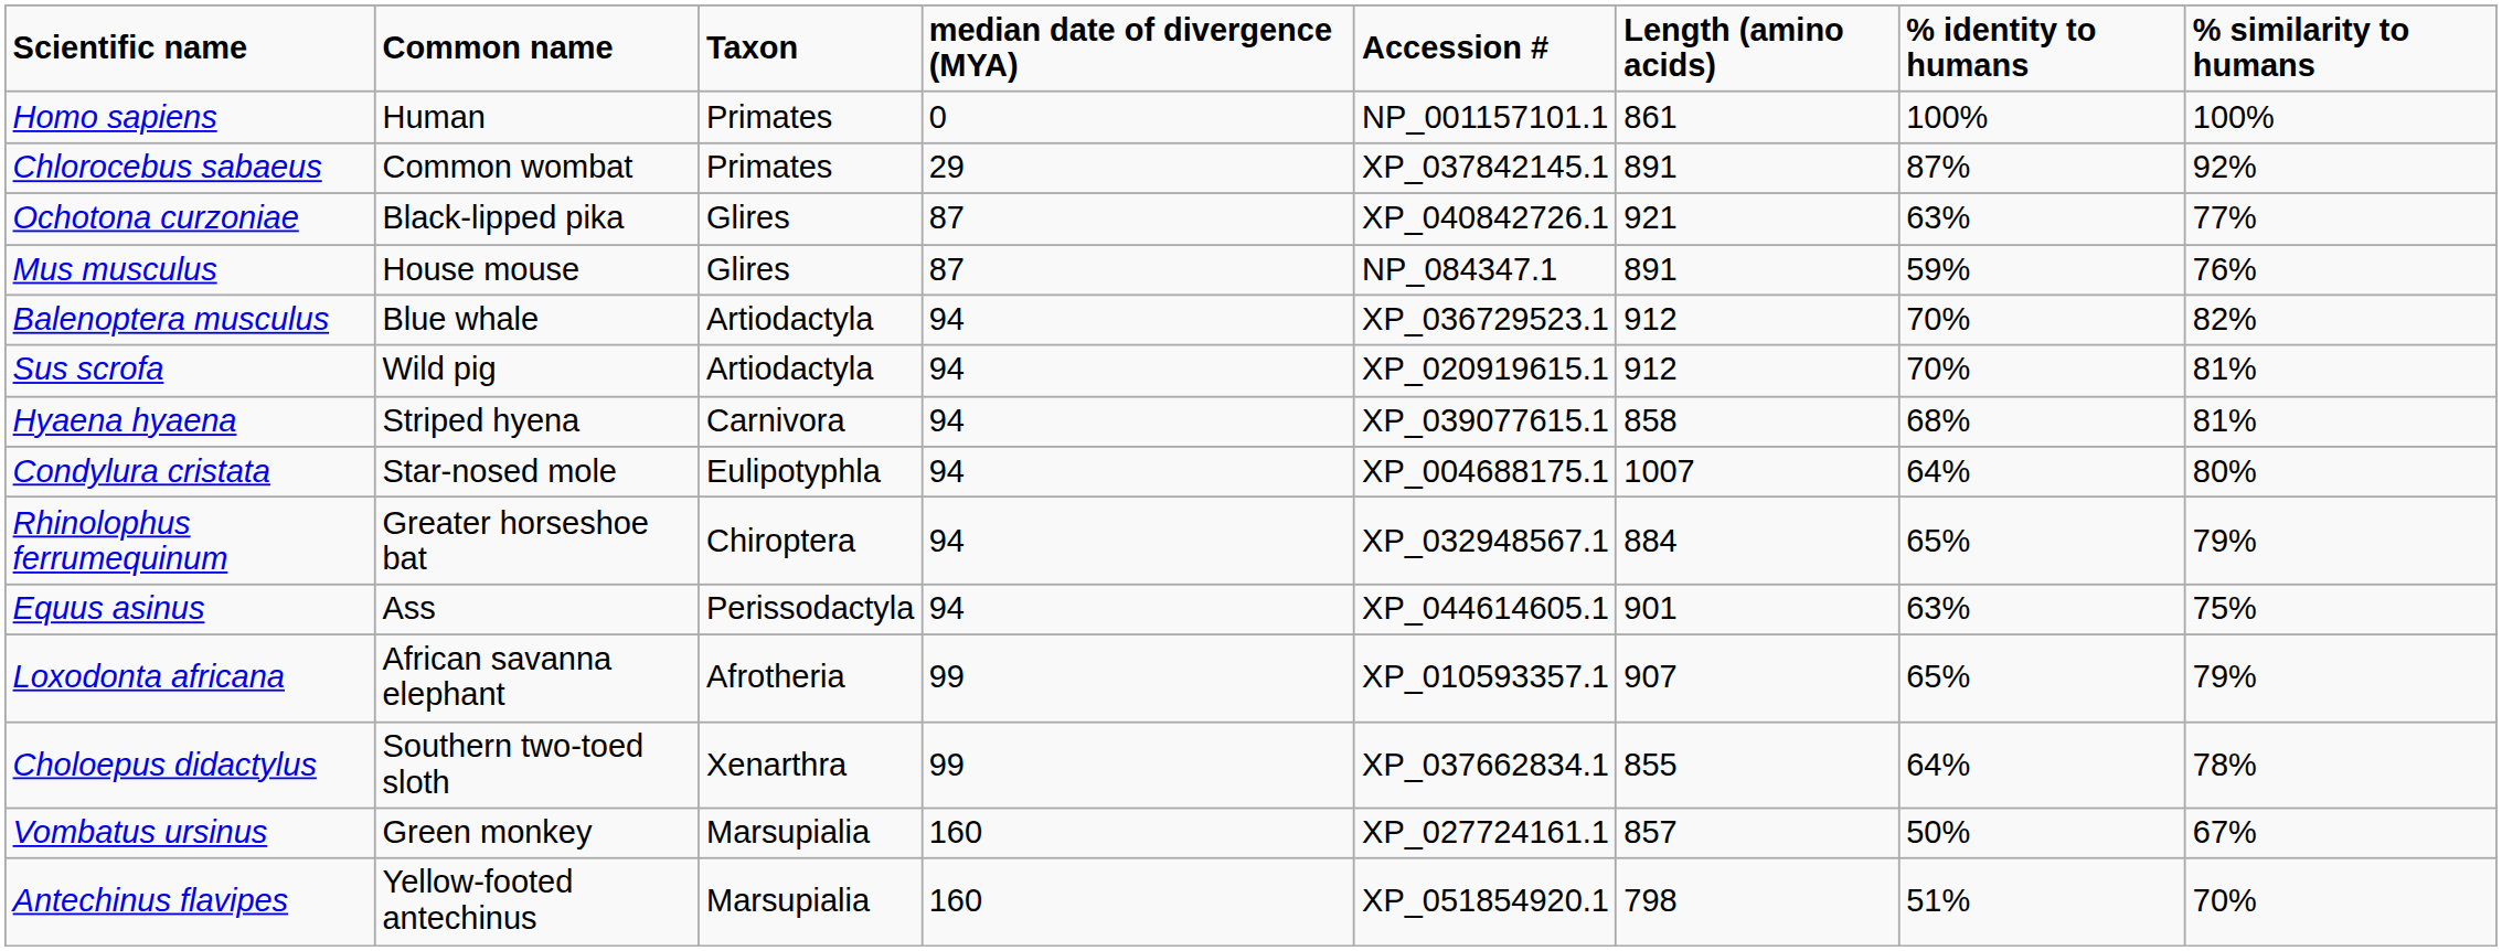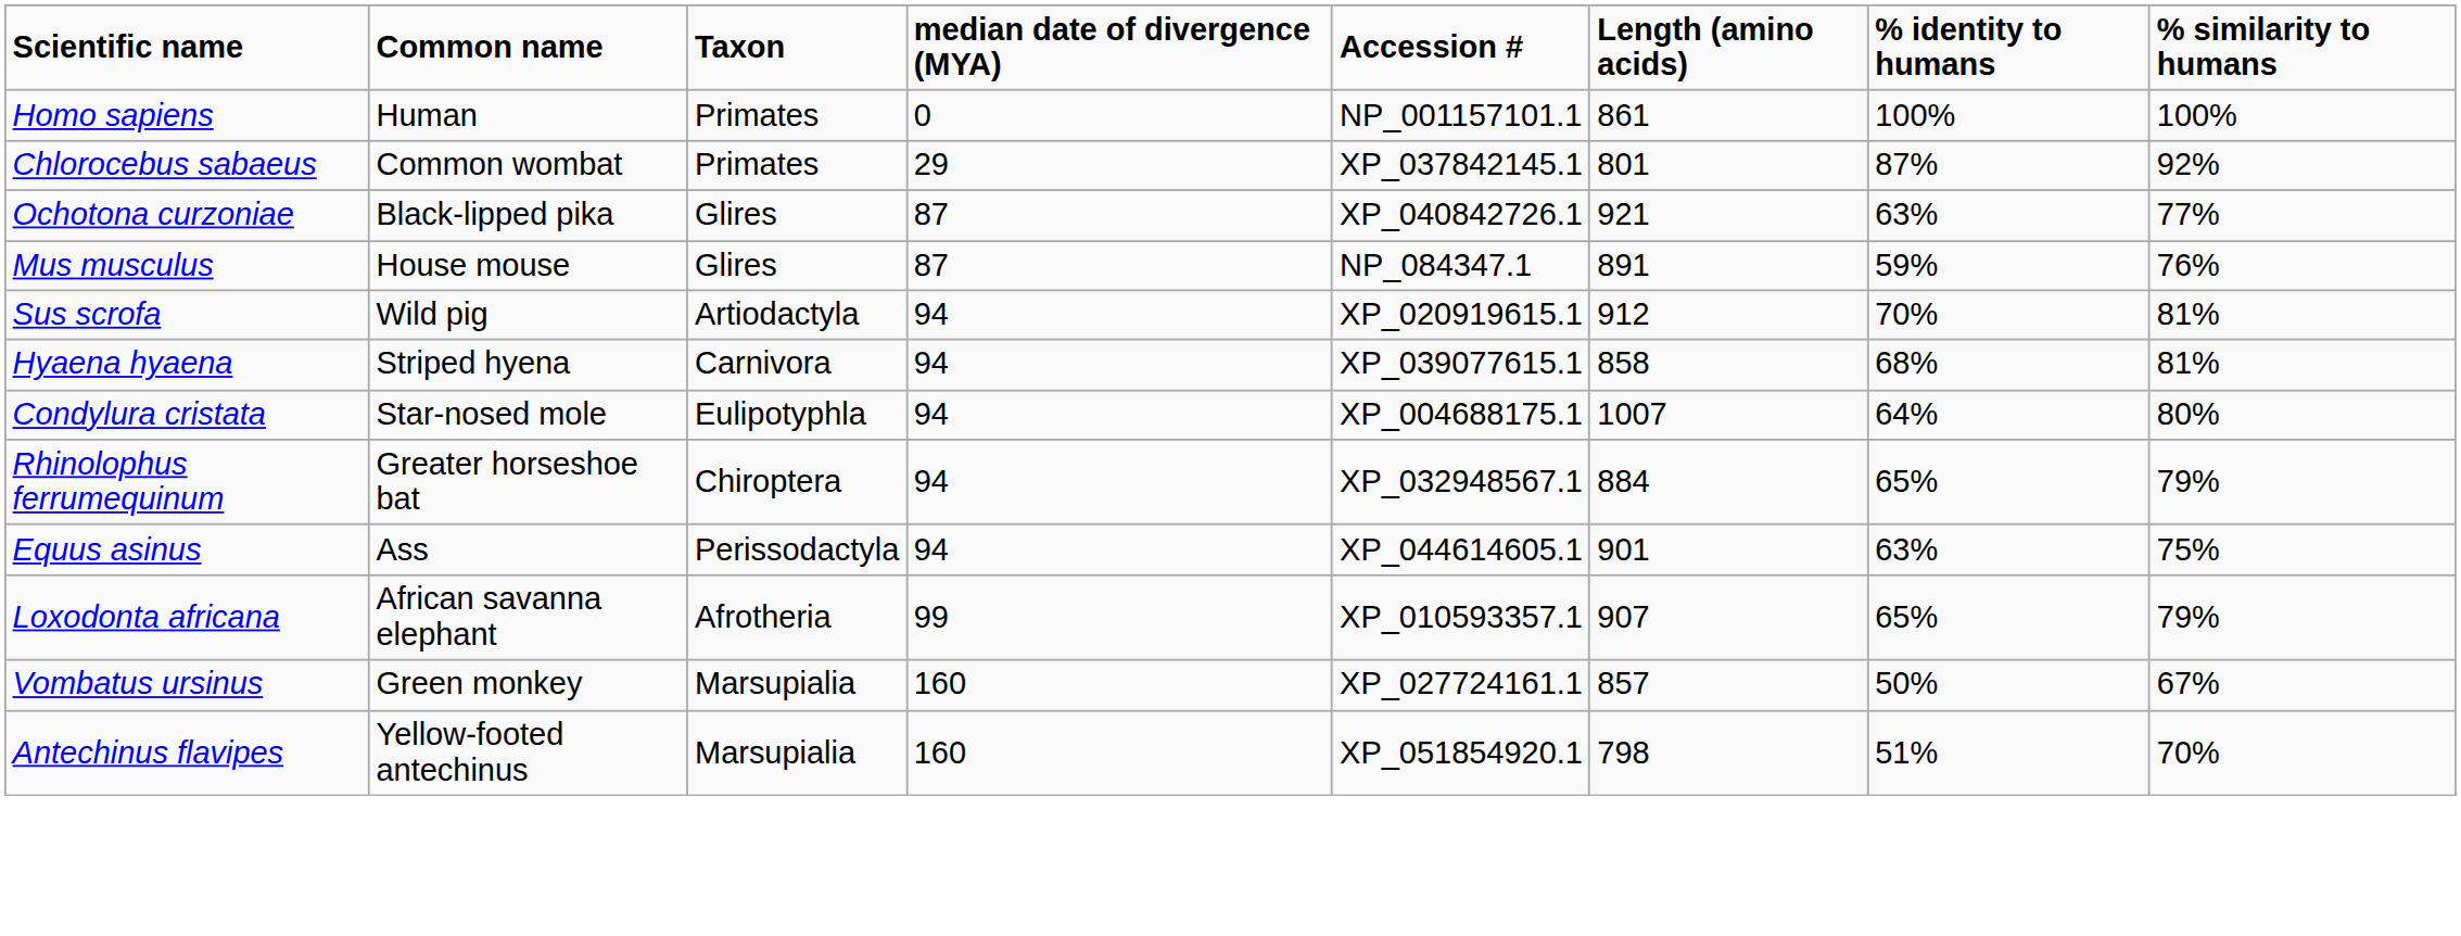 <table class="wikitable sortable mw-collapsible mw-collapsed">
 <tr>
 <td><strong>Scientific name</strong></td>
 <td><strong>Common name</strong></td>
 <td><strong>Taxon</strong></td>
 <td><strong>median date of divergence (MYA)</strong></td>
 <td><strong>Accession #</strong></td>
 <td><strong>Length (amino acids)</strong></td>
 <td><strong>% identity to humans</strong></td>
 <td><strong>% similarity to humans</strong></td>
 </tr>
 <tr>
 <td><em><a href='#'>Homo sapiens</a></em></td>
 <td>Human</td>
 <td>Primates</td>
 <td>0</td>
 <td>NP_001157101.1</td>
 <td>861</td>
 <td>100%</td>
 <td>100%</td>
 </tr>
 <tr>
 <td><em><a href='#'>Chlorocebus sabaeus</a></em></td>
 <td>Common wombat</td>
 <td>Primates</td>
 <td>29</td>
 <td>XP_037842145.1</td>
-<td>891</td>
+<td>801</td>
 <td>87%</td>
 <td>92%</td>
 </tr>
 <tr>
 <td><em><a href='#'>Ochotona curzoniae</a></em></td>
 <td>Black-lipped pika</td>
 <td>Glires</td>
 <td>87</td>
 <td>XP_040842726.1</td>
 <td>921</td>
 <td>63%</td>
 <td>77%</td>
 </tr>
 <tr>
 <td><em><a href='#'>Mus musculus</a></em></td>
 <td>House mouse</td>
 <td>Glires</td>
 <td>87</td>
 <td>NP_084347.1</td>
 <td>891</td>
 <td>59%</td>
 <td>76%</td>
-</tr>
-<tr>
-<td><em><a href='#'>Balenoptera musculus</a></em></td>
-<td>Blue whale</td>
-<td>Artiodactyla</td>
-<td>94</td>
-<td>XP_036729523.1</td>
-<td>912</td>
-<td>70%</td>
-<td>82%</td>
 </tr>
 <tr>
 <td><em><a href='#'>Sus scrofa</a></em></td>
 <td>Wild pig</td>
 <td>Artiodactyla</td>
 <td>94</td>
 <td>XP_020919615.1</td>
 <td>912</td>
 <td>70%</td>
 <td>81%</td>
 </tr>
 <tr>
 <td><em><a href='#'>Hyaena hyaena</a></em></td>
 <td>Striped hyena</td>
 <td>Carnivora</td>
 <td>94</td>
 <td>XP_039077615.1</td>
 <td>858</td>
 <td>68%</td>
 <td>81%</td>
 </tr>
 <tr>
 <td><em><a href='#'>Condylura cristata</a></em></td>
 <td>Star-nosed mole</td>
 <td>Eulipotyphla</td>
 <td>94</td>
 <td>XP_004688175.1</td>
 <td>1007</td>
 <td>64%</td>
 <td>80%</td>
 </tr>
 <tr>
 <td><em><a href='#'>Rhinolophus ferrumequinum</a></em></td>
 <td>Greater horseshoe bat</td>
 <td>Chiroptera</td>
 <td>94</td>
 <td>XP_032948567.1</td>
 <td>884</td>
 <td>65%</td>
 <td>79%</td>
 </tr>
 <tr>
 <td><em><a href='#'>Equus asinus</a></em></td>
 <td>Ass</td>
 <td>Perissodactyla</td>
 <td>94</td>
 <td>XP_044614605.1</td>
 <td>901</td>
 <td>63%</td>
 <td>75%</td>
 </tr>
 <tr>
 <td><em><a href='#'>Loxodonta africana</a></em></td>
 <td>African savanna elephant</td>
 <td>Afrotheria</td>
 <td>99</td>
 <td>XP_010593357.1</td>
 <td>907</td>
 <td>65%</td>
 <td>79%</td>
 </tr>
 <tr>
-<td><em><a href='#'>Choloepus didactylus</a></em></td>
-<td>Southern two-toed sloth</td>
-<td>Xenarthra</td>
-<td>99</td>
-<td>XP_037662834.1</td>
-<td>855</td>
-<td>64%</td>
-<td>78%</td>
-</tr>
-<tr>
 <td><em><a href='#'>Vombatus ursinus</a></em></td>
 <td>Green monkey</td>
 <td>Marsupialia</td>
 <td>160</td>
 <td>XP_027724161.1</td>
 <td>857</td>
 <td>50%</td>
 <td>67%</td>
 </tr>
 <tr>
 <td><em><a href='#'>Antechinus flavipes</a></em></td>
 <td>Yellow-footed antechinus</td>
 <td>Marsupialia</td>
 <td>160</td>
 <td>XP_051854920.1</td>
 <td>798</td>
 <td>51%</td>
 <td>70%</td>
 </tr>
 </table>
